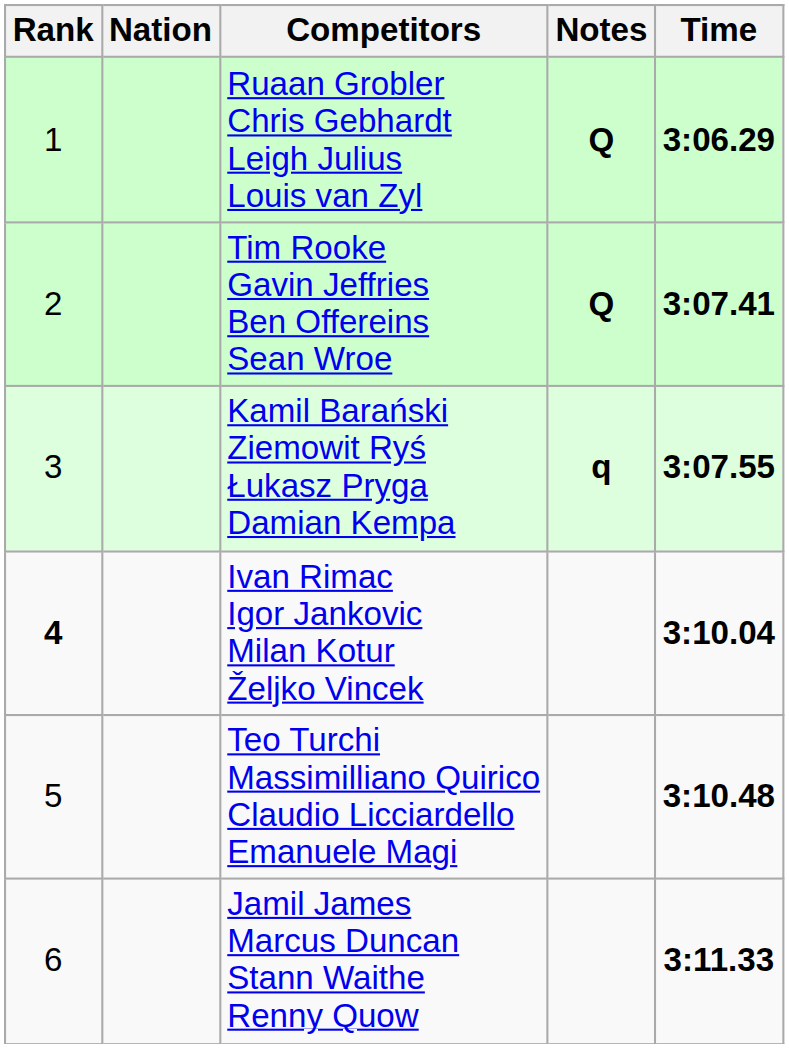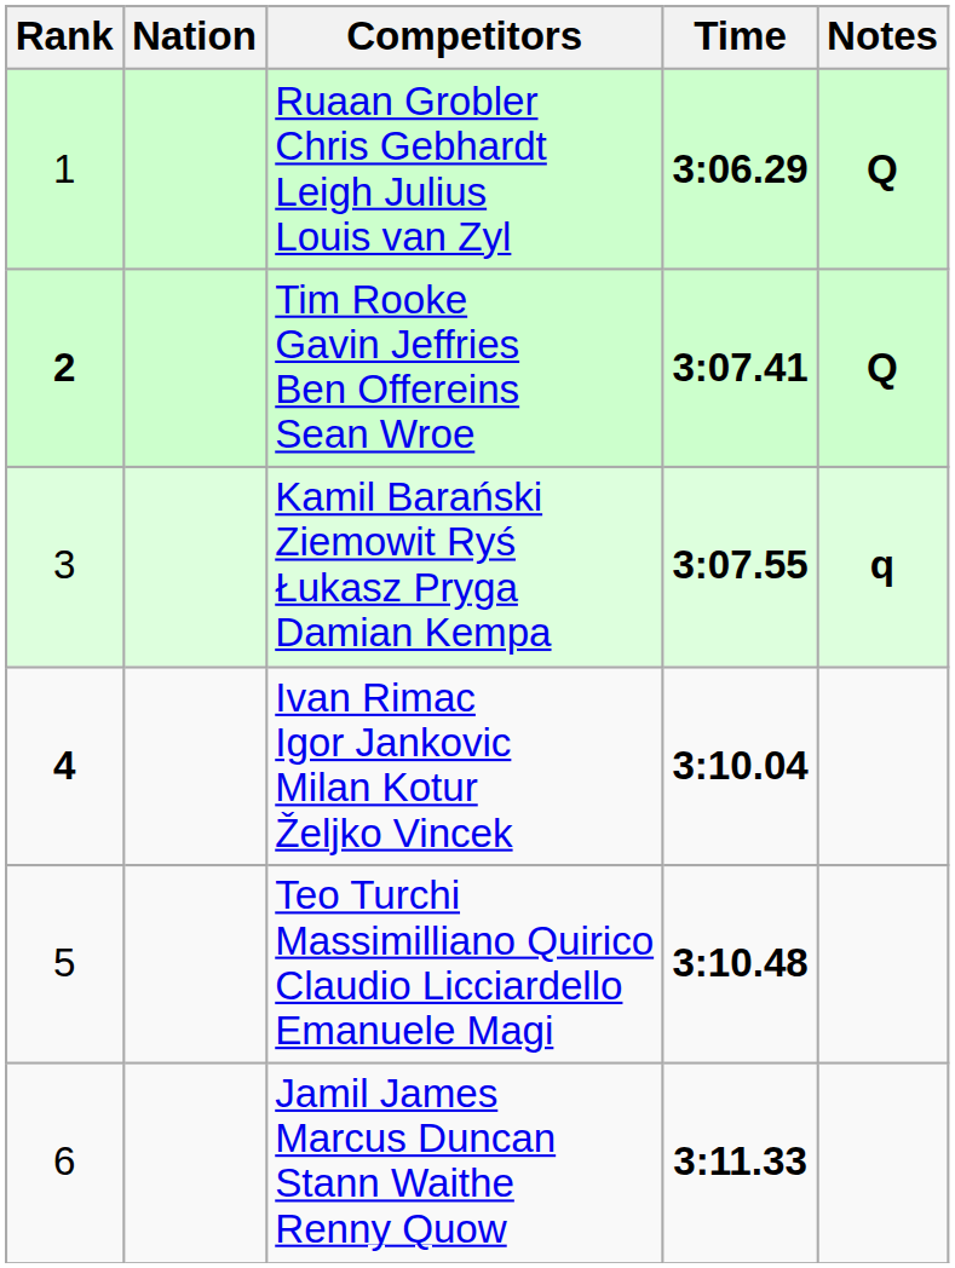 <table class="wikitable sortable" style="text-align:center">
 <tr>
 <th>Rank</th>
 <th>Nation</th>
 <th>Competitors</th>
+<th>Time</th>
 <th>Notes</th>
-<th>Time</th>
 </tr>
 <tr bgcolor=ccffcc>
 <td>1</td>
 <td align=left></td>
 <td align=left><a href='#'>Ruaan Grobler</a><br><a href='#'>Chris Gebhardt</a><br><a href='#'>Leigh Julius</a><br><a href='#'>Louis van Zyl</a></td>
+<td><strong>3:06.29</strong></td>
 <td><strong>Q</strong></td>
-<td><strong>3:06.29</strong></td>
 </tr>
 <tr bgcolor=ccffcc>
-<td>2</td>
+<td><strong>2</strong></td>
 <td align=left></td>
 <td align=left><a href='#'>Tim Rooke</a><br><a href='#'>Gavin Jeffries</a><br><a href='#'>Ben Offereins</a><br><a href='#'>Sean Wroe</a></td>
+<td><strong>3:07.41</strong></td>
 <td><strong>Q</strong></td>
-<td><strong>3:07.41</strong></td>
 </tr>
 <tr bgcolor=ddffdd>
 <td>3</td>
 <td align=left></td>
 <td align=left><a href='#'>Kamil Barański</a><br><a href='#'>Ziemowit Ryś</a><br><a href='#'>Łukasz Pryga</a><br><a href='#'>Damian Kempa</a></td>
+<td><strong>3:07.55</strong></td>
 <td><strong>q</strong></td>
-<td><strong>3:07.55</strong></td>
 </tr>
 <tr>
 <td><strong>4</strong></td>
 <td align=left></td>
 <td align=left><a href='#'>Ivan Rimac</a><br><a href='#'>Igor Jankovic</a><br><a href='#'>Milan Kotur</a><br><a href='#'>Željko Vincek</a></td>
+<td><strong>3:10.04</strong></td>
 <td></td>
-<td><strong>3:10.04</strong></td>
 </tr>
 <tr>
 <td>5</td>
 <td align=left></td>
 <td align=left><a href='#'>Teo Turchi</a><br><a href='#'>Massimilliano Quirico</a><br><a href='#'>Claudio Licciardello</a><br><a href='#'>Emanuele Magi</a></td>
+<td><strong>3:10.48</strong></td>
 <td></td>
-<td><strong>3:10.48</strong></td>
 </tr>
 <tr>
 <td>6</td>
 <td align=left></td>
 <td align=left><a href='#'>Jamil James</a><br><a href='#'>Marcus Duncan</a><br><a href='#'>Stann Waithe</a><br><a href='#'>Renny Quow</a></td>
+<td><strong>3:11.33</strong></td>
 <td></td>
-<td><strong>3:11.33</strong></td>
 </tr>
 </table>
